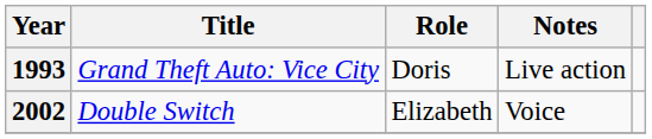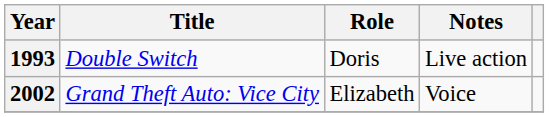 <table class="wikitable sortable plainrowheaders">
 <tr>
 <th>Year</th>
 <th>Title</th>
 <th>Role</th>
 <th class="unsortable">Notes</th>
 <th class="unsortable"></th>
 </tr>
 <tr>
 <th scope="row">1993</th>
-<td><em><a href='#'>Grand Theft Auto: Vice City</a></em></td>
+<td><em><a href='#'>Double Switch</a></em></td>
 <td>Doris</td>
 <td>Live action</td>
 <td style="text-align:center;"></td>
 </tr>
 <tr>
 <th scope="row">2002</th>
-<td><em><a href='#'>Double Switch</a></em></td>
+<td><em><a href='#'>Grand Theft Auto: Vice City</a></em></td>
 <td>Elizabeth</td>
 <td>Voice</td>
 <td style="text-align:center;"></td>
 </tr>
 <tr>
 </tr>
 </table>
